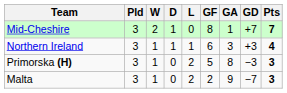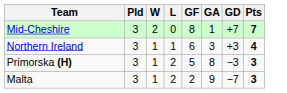 <table class="wikitable" style="text-align:center;">
 <tr>
 <th width=175>Team</th>
 <th width=20 abbr="Played">Pld</th>
 <th width=20 abbr="Won">W</th>
-<th width=20 abbr="Drawn">D</th>
 <th width=20 abbr="Lost">L</th>
 <th width=20 abbr="Goals for">GF</th>
 <th width=20 abbr="Goals against">GA</th>
 <th width=20 abbr="Goal difference">GD</th>
 <th width=20 abbr="Points">Pts</th>
 </tr>
 <tr bgcolor=#ccffcc>
 <td align=left> <a href='#'>Mid-Cheshire</a></td>
 <td>3</td>
 <td>2</td>
-<td>1</td>
 <td>0</td>
 <td>8</td>
 <td>1</td>
 <td>+7</td>
 <td><strong>7</strong></td>
 </tr>
 <tr>
 <td align=left> <a href='#'>Northern Ireland</a></td>
 <td>3</td>
 <td>1</td>
 <td>1</td>
-<td>1</td>
 <td>6</td>
 <td>3</td>
 <td>+3</td>
 <td><strong>4</strong></td>
 </tr>
 <tr>
 <td align=left> Primorska  <strong>(H)</strong></td>
 <td>3</td>
 <td>1</td>
-<td>0</td>
 <td>2</td>
 <td>5</td>
 <td>8</td>
 <td>−3</td>
 <td><strong>3</strong></td>
 </tr>
 <tr>
 <td align=left> Malta</td>
 <td>3</td>
 <td>1</td>
-<td>0</td>
 <td>2</td>
 <td>2</td>
 <td>9</td>
 <td>−7</td>
 <td><strong>3</strong></td>
 </tr>
 </table>
